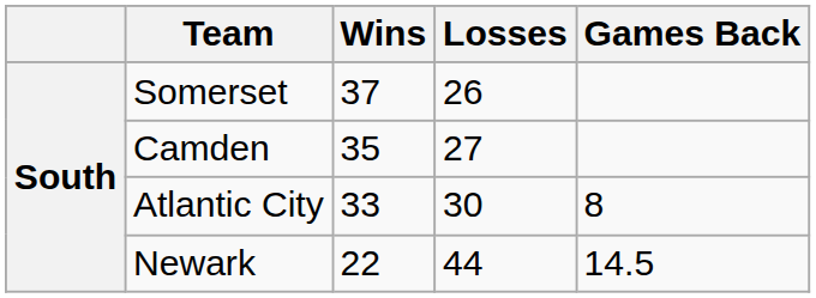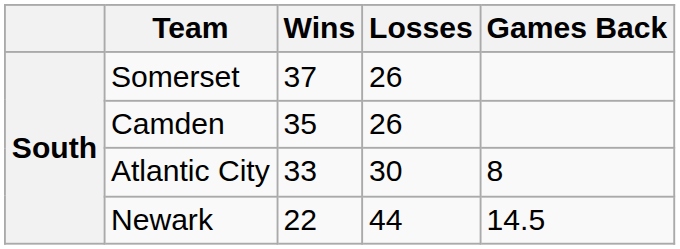 <table class="wikitable">
 <tr>
 <th></th>
 <th>Team</th>
 <th>Wins</th>
 <th>Losses</th>
 <th>Games Back</th>
 </tr>
 <tr>
 <th rowspan="4">South</th>
 <td>Somerset</td>
 <td>37</td>
 <td>26</td>
 <td> </td>
 </tr>
 <tr>
 <td>Camden</td>
 <td>35</td>
-<td>27</td>
+<td>26</td>
 <td></td>
 </tr>
 <tr>
 <td>Atlantic City</td>
 <td>33</td>
 <td>30</td>
 <td>8</td>
 </tr>
 <tr>
 <td>Newark</td>
 <td>22</td>
 <td>44</td>
 <td>14.5</td>
 </tr>
 </table>
